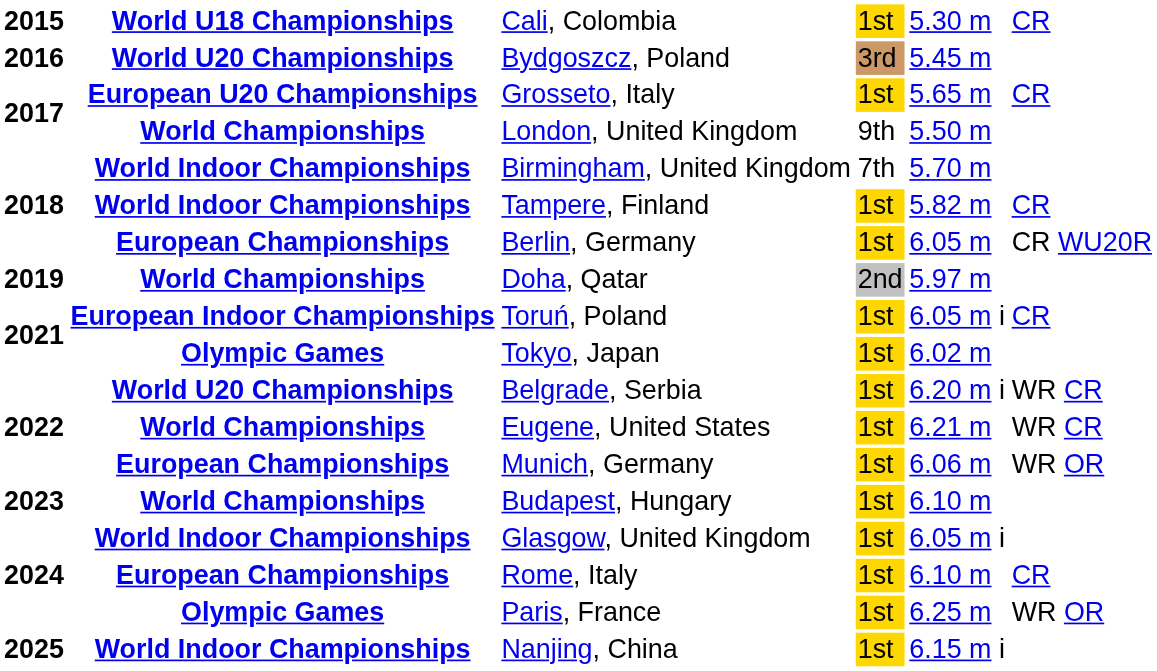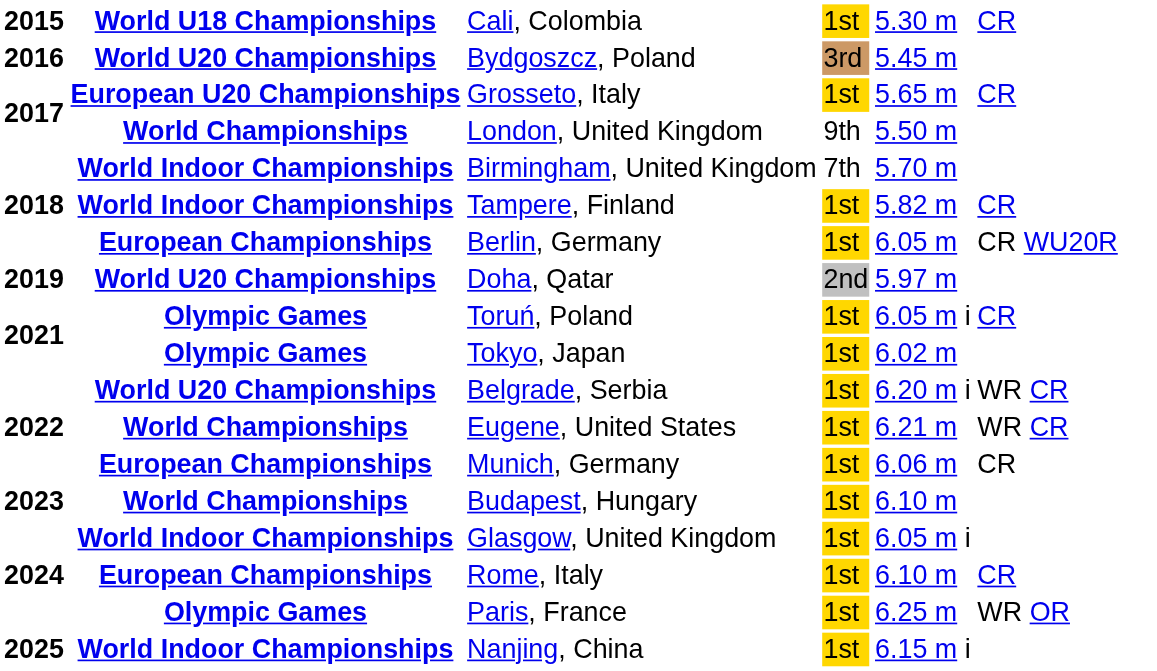 <table>
 <tr>
 <th scope="row">2015</th>
 <th scope="row"><a href='#'>World U18 Championships</a></th>
 <td><a href='#'>Cali</a>, Colombia</td>
 <td bgcolor=gold>1st</td>
 <td><a href='#'>5.30 m</a></td>
 <td><a href='#'>CR</a></td>
 </tr>
 <tr>
 <th scope="row">2016</th>
 <th scope="row"><a href='#'>World U20 Championships</a></th>
 <td><a href='#'>Bydgoszcz</a>, Poland</td>
 <td bgcolor=cc9966>3rd</td>
 <td><a href='#'>5.45 m</a></td>
 <td></td>
 </tr>
 <tr>
 <th scope="rowgroup" rowspan=2>2017</th>
 <th scope="row"><a href='#'>European U20 Championships</a></th>
 <td><a href='#'>Grosseto</a>, Italy</td>
 <td bgcolor=gold>1st</td>
 <td><a href='#'>5.65 m</a></td>
 <td><a href='#'>CR</a></td>
 </tr>
 <tr>
 <th scope="row"><a href='#'>World Championships</a></th>
 <td><a href='#'>London</a>, United Kingdom</td>
 <td>9th</td>
 <td><a href='#'>5.50 m</a></td>
 <td></td>
 </tr>
 <tr>
 <th scope="rowgroup" rowspan=3>2018</th>
 <th scope="row"><a href='#'>World Indoor Championships</a></th>
 <td><a href='#'>Birmingham</a>, United Kingdom</td>
 <td>7th</td>
 <td><a href='#'>5.70 m</a> </td>
 <td></td>
 </tr>
 <tr>
 <th scope="row"><a href='#'>World Indoor Championships</a></th>
 <td><a href='#'>Tampere</a>, Finland</td>
 <td bgcolor=gold>1st</td>
 <td><a href='#'>5.82 m</a></td>
 <td><a href='#'>CR</a></td>
 </tr>
 <tr>
 <th scope="row"><a href='#'>European Championships</a></th>
 <td><a href='#'>Berlin</a>, Germany</td>
 <td bgcolor=gold>1st</td>
 <td><a href='#'>6.05 m</a></td>
 <td>CR <a href='#'>WU20R</a></td>
 </tr>
 <tr>
 <th scope="row">2019</th>
-<th scope="row"><a href='#'>World Championships</a></th>
+<th scope="row"><a href='#'>World U20 Championships</a></th>
 <td><a href='#'>Doha</a>, Qatar</td>
 <td bgcolor=silver>2nd</td>
 <td><a href='#'>5.97 m</a></td>
 <td></td>
 </tr>
 <tr>
 <th scope="rowgroup" rowspan=2>2021</th>
-<th scope="row"><a href='#'>European Indoor Championships</a></th>
+<th scope="row"><a href='#'>Olympic Games</a></th>
 <td><a href='#'>Toruń</a>, Poland</td>
 <td bgcolor=gold>1st</td>
 <td><a href='#'>6.05 m</a> i</td>
 <td><a href='#'>CR</a></td>
 </tr>
 <tr>
 <th scope="row"><a href='#'>Olympic Games</a></th>
 <td><a href='#'>Tokyo</a>, Japan</td>
 <td bgcolor=gold>1st</td>
 <td><a href='#'>6.02 m</a></td>
 <td></td>
 </tr>
 <tr>
 <th scope="rowgroup" rowspan=3>2022</th>
 <th scope="row"><a href='#'>World U20 Championships</a></th>
 <td><a href='#'>Belgrade</a>, Serbia</td>
 <td bgcolor=gold>1st</td>
 <td><a href='#'>6.20 m</a> i</td>
 <td>WR <a href='#'>CR</a></td>
 </tr>
 <tr>
 <th scope="row"><a href='#'>World Championships</a></th>
 <td><a href='#'>Eugene</a>, United States</td>
 <td bgcolor=gold>1st</td>
 <td><a href='#'>6.21 m</a></td>
 <td>WR <a href='#'>CR</a></td>
 </tr>
 <tr>
 <th scope="row"><a href='#'>European Championships</a></th>
 <td><a href='#'>Munich</a>, Germany</td>
 <td bgcolor=gold>1st</td>
 <td><a href='#'>6.06 m</a></td>
-<td>WR <a href='#'>OR</a></td>
+<td>CR</td>
 </tr>
 <tr>
 <th scope="row">2023</th>
 <th scope="row"><a href='#'>World Championships</a></th>
 <td><a href='#'>Budapest</a>, Hungary</td>
 <td bgcolor=gold>1st</td>
 <td><a href='#'>6.10 m</a></td>
 <td></td>
 </tr>
 <tr>
 <th scope="rowgroup" rowspan=3>2024</th>
 <th scope="row"><a href='#'>World Indoor Championships</a></th>
 <td><a href='#'>Glasgow</a>, United Kingdom</td>
 <td bgcolor=gold>1st</td>
 <td><a href='#'>6.05 m</a> i</td>
 <td></td>
 </tr>
 <tr>
 <th scope="row"><a href='#'>European Championships</a></th>
 <td><a href='#'>Rome</a>, Italy</td>
 <td bgcolor=gold>1st</td>
 <td><a href='#'>6.10 m</a></td>
 <td><a href='#'>CR</a></td>
 </tr>
 <tr>
 <th scope="row"><a href='#'>Olympic Games</a></th>
 <td><a href='#'>Paris</a>, France</td>
 <td bgcolor=gold>1st</td>
 <td><a href='#'>6.25 m</a></td>
 <td>WR <a href='#'>OR</a></td>
 </tr>
 <tr>
 <th scope="row">2025</th>
 <th scope="row"><a href='#'>World Indoor Championships</a></th>
 <td><a href='#'>Nanjing</a>, China</td>
 <td bgcolor=gold>1st</td>
 <td><a href='#'>6.15 m</a> i</td>
 <td></td>
 </tr>
 </table>
